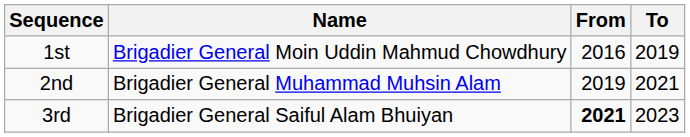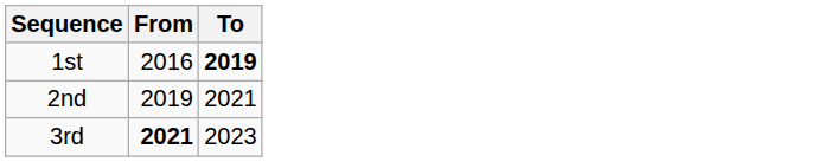 <table class="wikitable">
 <tr>
 <th>Sequence</th>
-<th>Name</th>
 <th>From</th>
 <th>To</th>
 </tr>
 <tr>
 <td style="text-align:center;">1st</td>
-<td><a href='#'>Brigadier General</a> Moin Uddin Mahmud Chowdhury</td>
 <td style="text-align:right;">2016</td>
-<td style="text-align:right;">2019</td>
+<td style="text-align:right;"><strong>2019</strong></td>
 </tr>
 <tr>
 <td style="text-align:center;">2nd</td>
-<td>Brigadier General <a href='#'>Muhammad Muhsin Alam</a></td>
 <td style="text-align:right;">2019</td>
 <td style="text-align:right;">2021</td>
 </tr>
 <tr>
 <td style="text-align:center;">3rd</td>
-<td>Brigadier General Saiful Alam Bhuiyan</td>
 <td style="text-align:right;"><strong>2021</strong></td>
 <td style="text-align:right;">2023</td>
 </tr>
 </table>
